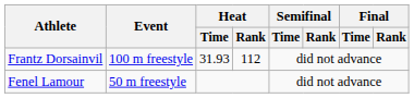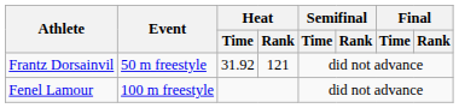 <table class=wikitable style="font-size:90%">
 <tr>
 <th rowspan="2">Athlete</th>
 <th rowspan="2">Event</th>
 <th colspan="2">Heat</th>
 <th colspan="2">Semifinal</th>
 <th colspan="2">Final</th>
 </tr>
 <tr style="font-size:95%">
 <th>Time</th>
 <th>Rank</th>
 <th>Time</th>
 <th>Rank</th>
 <th>Time</th>
 <th>Rank</th>
 </tr>
 <tr align=center>
 <td align=left><a href='#'>Frantz Dorsainvil</a></td>
-<td align=left><a href='#'>100 m freestyle</a></td>
-<td>31.93</td>
-<td>112</td>
+<td align=left><a href='#'>50 m freestyle</a></td>
+<td>31.92</td>
+<td>121</td>
 <td colspan=4>did not advance</td>
 </tr>
 <tr align=center>
 <td align=left><a href='#'>Fenel Lamour</a></td>
-<td align=left><a href='#'>50 m freestyle</a></td>
+<td align=left><a href='#'>100 m freestyle</a></td>
 <td colspan=2></td>
 <td colspan=4>did not advance</td>
 </tr>
 </table>
